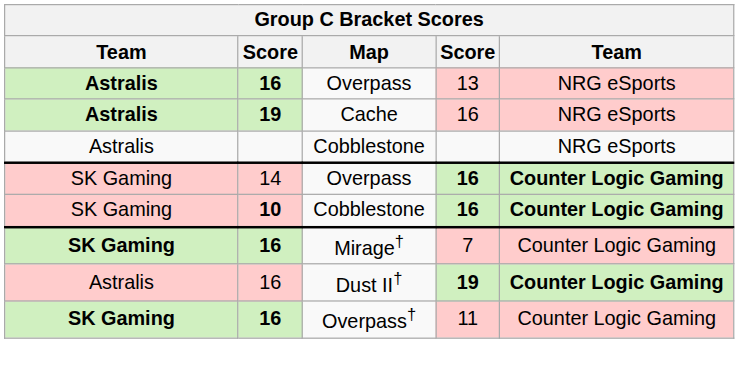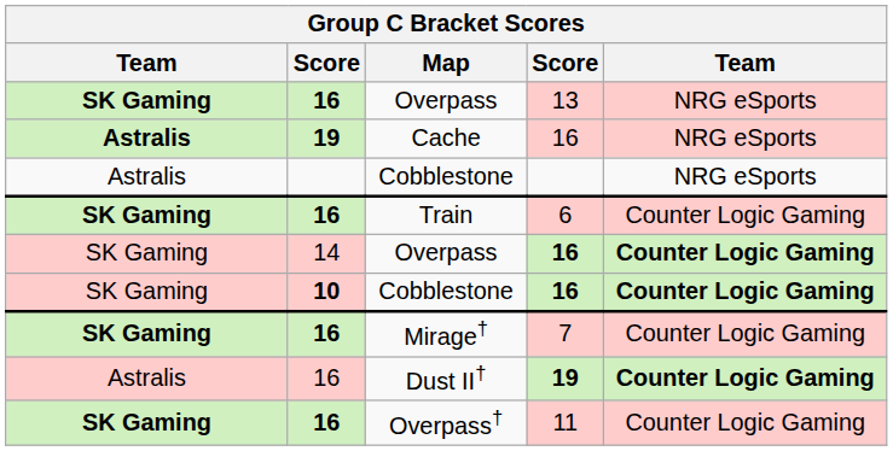 <table class="wikitable" style="text-align: center;">
 <tr>
 <th colspan=5>Group C Bracket Scores</th>
 </tr>
 <tr>
 <th width="181px">Team</th>
 <th width="20px">Score</th>
 <th width="100px">Map</th>
 <th width="20px">Score</th>
 <th width="181px">Team</th>
 </tr>
 <tr>
-<td style="background: #D0F0C0;"><strong>Astralis</strong></td>
+<td style="background: #D0F0C0;"><strong>SK Gaming</strong></td>
 <td style="background: #D0F0C0;"><strong>16</strong></td>
 <td>Overpass</td>
 <td style="background: #FFCCCC;">13</td>
 <td style="background: #FFCCCC;">NRG eSports</td>
 </tr>
 <tr>
 <td style="background: #D0F0C0;"><strong>Astralis</strong></td>
 <td style="background: #D0F0C0;"><strong>19</strong></td>
 <td>Cache</td>
 <td style="background: #FFCCCC;">16</td>
 <td style="background: #FFCCCC;">NRG eSports</td>
 </tr>
 <tr style="text-align:center;border-width:0 0 2px 0; border-style:solid;border-color:black;">
 <td>Astralis</td>
 <td></td>
 <td>Cobblestone</td>
 <td></td>
 <td>NRG eSports</td>
+</tr>
+<tr>
+<td style="background: #D0F0C0;"><strong>SK Gaming</strong></td>
+<td style="background: #D0F0C0;"><strong>16</strong></td>
+<td>Train</td>
+<td style="background: #FFCCCC;">6</td>
+<td style="background: #FFCCCC;">Counter Logic Gaming</td>
 </tr>
 <tr>
 <td style="background: #FFCCCC;">SK Gaming</td>
 <td style="background: #FFCCCC;">14</td>
 <td>Overpass</td>
 <td style="background: #D0F0C0;"><strong>16</strong></td>
 <td style="background: #D0F0C0;"><strong>Counter Logic Gaming</strong></td>
 </tr>
 <tr style="text-align:center;border-width:0 0 2px 0; border-style:solid;border-color:black;">
 <td style="background: #FFCCCC;">SK Gaming</td>
 <td style="background: #FFCCCC;"><strong>10</strong></td>
 <td>Cobblestone</td>
 <td style="background: #D0F0C0;"><strong>16</strong></td>
 <td style="background: #D0F0C0;"><strong>Counter Logic Gaming</strong></td>
 </tr>
 <tr>
 <td style="background: #D0F0C0;"><strong>SK Gaming</strong></td>
 <td style="background: #D0F0C0;"><strong>16</strong></td>
 <td>Mirage<sup>†</sup></td>
 <td style="background: #FFCCCC;">7</td>
 <td style="background: #FFCCCC;">Counter Logic Gaming</td>
 </tr>
 <tr>
 <td style="background: #FFCCCC;">Astralis</td>
 <td style="background: #FFCCCC;">16</td>
 <td>Dust II<sup>†</sup></td>
 <td style="background: #D0F0C0;"><strong>19</strong></td>
 <td style="background: #D0F0C0;"><strong>Counter Logic Gaming</strong></td>
 </tr>
 <tr>
 <td style="background: #D0F0C0;"><strong>SK Gaming</strong></td>
 <td style="background: #D0F0C0;"><strong>16</strong></td>
 <td>Overpass<sup>†</sup></td>
 <td style="background: #FFCCCC;">11</td>
 <td style="background: #FFCCCC;">Counter Logic Gaming</td>
 </tr>
 </table>
